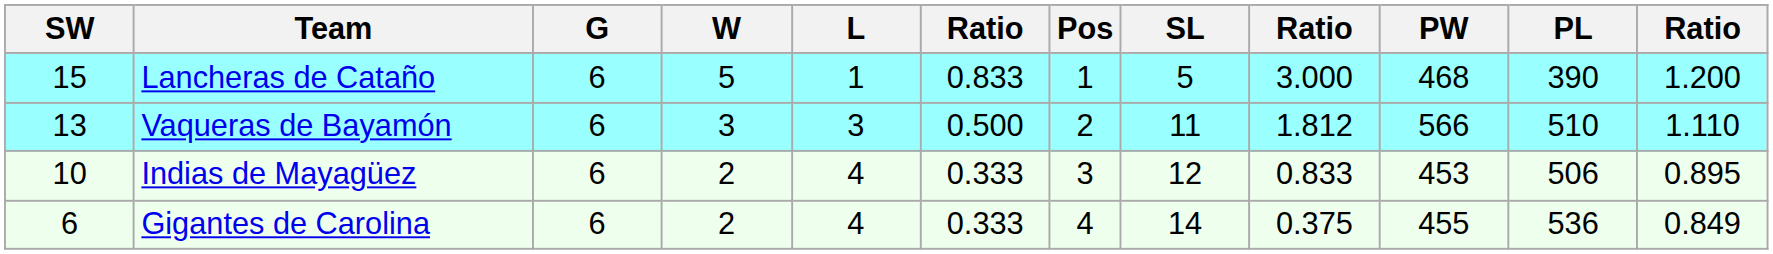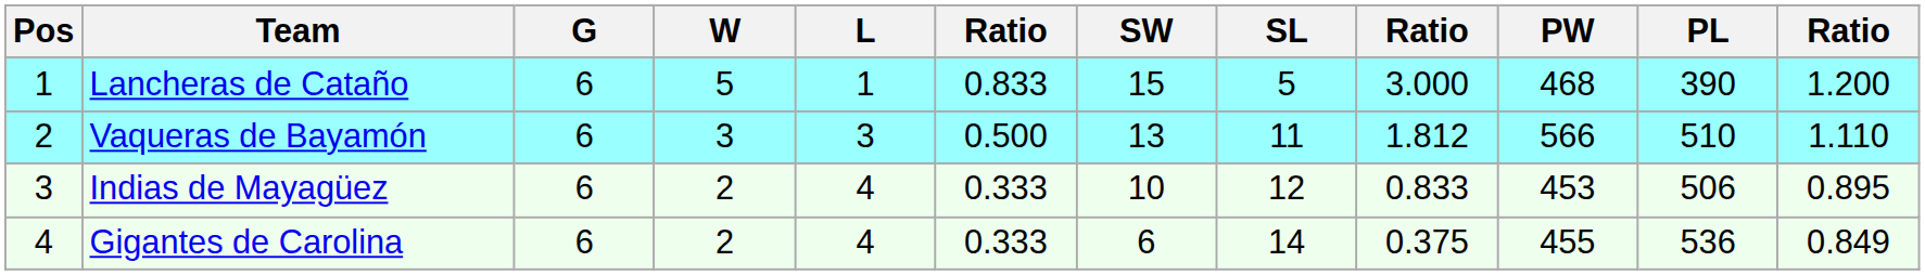 <table class=wikitable style="text-align:center">
 <tr bgcolor="#DCDCDC">
-<th width="60">SW</th>
+<th width="25">Pos</th>
 <th width="200">Team</th>
 <th width="60">G</th>
 <th width="60">W</th>
 <th width="60">L</th>
 <th width="60">Ratio</th>
-<th width="25">Pos</th>
+<th width="60">SW</th>
 <th width="60">SL</th>
 <th width="60">Ratio</th>
 <th width="60">PW</th>
 <th width="60">PL</th>
 <th width="60">Ratio</th>
 </tr>
 <tr bgcolor=#99FFFF>
-<td>15</td>
+<td>1</td>
 <td align=left><a href='#'>Lancheras de Cataño</a></td>
 <td>6</td>
 <td>5</td>
 <td>1</td>
 <td>0.833</td>
-<td>1</td>
+<td>15</td>
 <td>5</td>
 <td>3.000</td>
 <td>468</td>
 <td>390</td>
 <td>1.200</td>
 </tr>
 <tr bgcolor=#99FFFF>
-<td>13</td>
+<td>2</td>
 <td align=left><a href='#'>Vaqueras de Bayamón</a></td>
 <td>6</td>
 <td>3</td>
 <td>3</td>
 <td>0.500</td>
-<td>2</td>
+<td>13</td>
 <td>11</td>
 <td>1.812</td>
 <td>566</td>
 <td>510</td>
 <td>1.110</td>
 </tr>
 <tr bgcolor=#eeffee>
-<td>10</td>
+<td>3</td>
 <td align=left><a href='#'>Indias de Mayagüez</a></td>
 <td>6</td>
 <td>2</td>
 <td>4</td>
 <td>0.333</td>
-<td>3</td>
+<td>10</td>
 <td>12</td>
 <td>0.833</td>
 <td>453</td>
 <td>506</td>
 <td>0.895</td>
 </tr>
 <tr bgcolor=#eeffee>
-<td>6</td>
+<td>4</td>
 <td align=left><a href='#'>Gigantes de Carolina</a></td>
 <td>6</td>
 <td>2</td>
 <td>4</td>
 <td>0.333</td>
-<td>4</td>
+<td>6</td>
 <td>14</td>
 <td>0.375</td>
 <td>455</td>
 <td>536</td>
 <td>0.849</td>
 </tr>
 </table>
